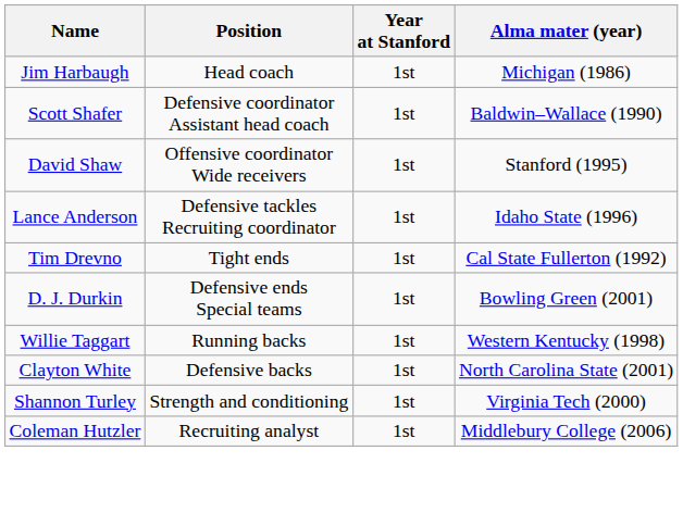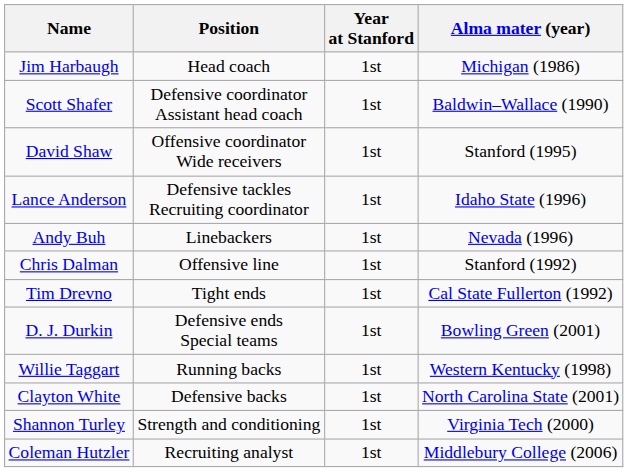 <table class="wikitable">
 <tr>
 <th>Name</th>
 <th>Position</th>
 <th>Year<br>at Stanford</th>
 <th><a href='#'>Alma mater</a> (year)</th>
 </tr>
 <tr align="center">
 <td><a href='#'>Jim Harbaugh</a></td>
 <td>Head coach</td>
 <td>1st</td>
 <td><a href='#'>Michigan</a> (1986)</td>
 </tr>
 <tr align="center">
 <td><a href='#'>Scott Shafer</a></td>
 <td>Defensive coordinator<br>Assistant head coach</td>
 <td>1st</td>
 <td><a href='#'>Baldwin–Wallace</a> (1990)</td>
 </tr>
 <tr align="center">
 <td><a href='#'>David Shaw</a></td>
 <td>Offensive coordinator<br>Wide receivers</td>
 <td>1st</td>
 <td>Stanford (1995)</td>
 </tr>
 <tr align="center">
 <td><a href='#'>Lance Anderson</a></td>
 <td>Defensive tackles<br>Recruiting coordinator</td>
 <td>1st</td>
 <td><a href='#'>Idaho State</a> (1996)</td>
+</tr>
+<tr align="center">
+<td><a href='#'>Andy Buh</a></td>
+<td>Linebackers</td>
+<td>1st</td>
+<td><a href='#'>Nevada</a> (1996)</td>
+</tr>
+<tr align="center">
+<td><a href='#'>Chris Dalman</a></td>
+<td>Offensive line</td>
+<td>1st</td>
+<td>Stanford (1992)</td>
 </tr>
 <tr align="center">
 <td><a href='#'>Tim Drevno</a></td>
 <td>Tight ends</td>
 <td>1st</td>
 <td><a href='#'>Cal State Fullerton</a> (1992)</td>
 </tr>
 <tr align="center">
 <td><a href='#'>D. J. Durkin</a></td>
 <td>Defensive ends<br>Special teams</td>
 <td>1st</td>
 <td><a href='#'>Bowling Green</a> (2001)</td>
 </tr>
 <tr align="center">
 <td><a href='#'>Willie Taggart</a></td>
 <td>Running backs</td>
 <td>1st</td>
 <td><a href='#'>Western Kentucky</a> (1998)</td>
 </tr>
 <tr align="center">
 <td><a href='#'>Clayton White</a></td>
 <td>Defensive backs</td>
 <td>1st</td>
 <td><a href='#'>North Carolina State</a> (2001)</td>
 </tr>
 <tr align="center">
 <td><a href='#'>Shannon Turley</a></td>
 <td>Strength and conditioning</td>
 <td>1st</td>
 <td><a href='#'>Virginia Tech</a> (2000)</td>
 </tr>
 <tr align="center">
 <td><a href='#'>Coleman Hutzler</a></td>
 <td>Recruiting analyst</td>
 <td>1st</td>
 <td><a href='#'>Middlebury College</a> (2006)</td>
 </tr>
 </table>
